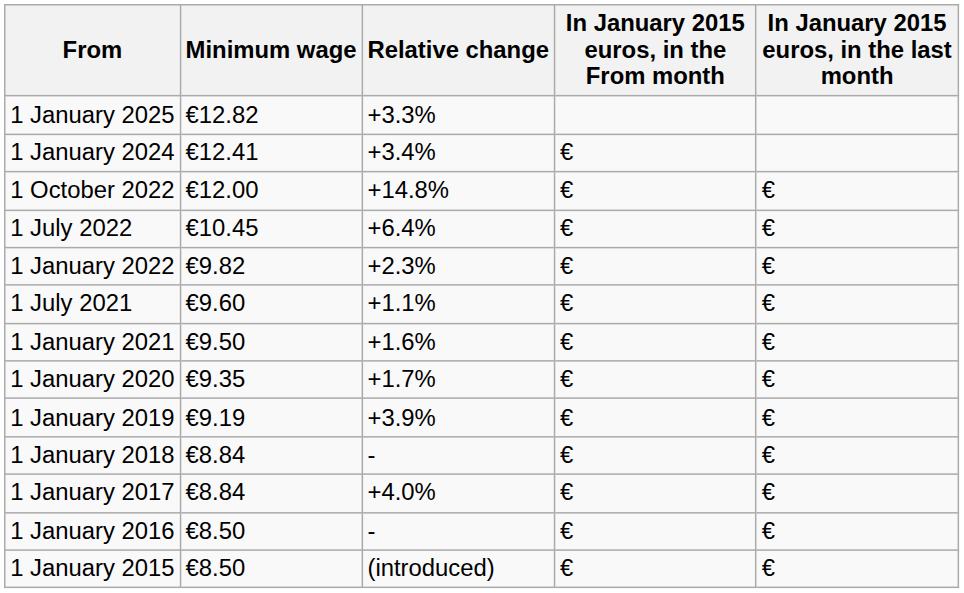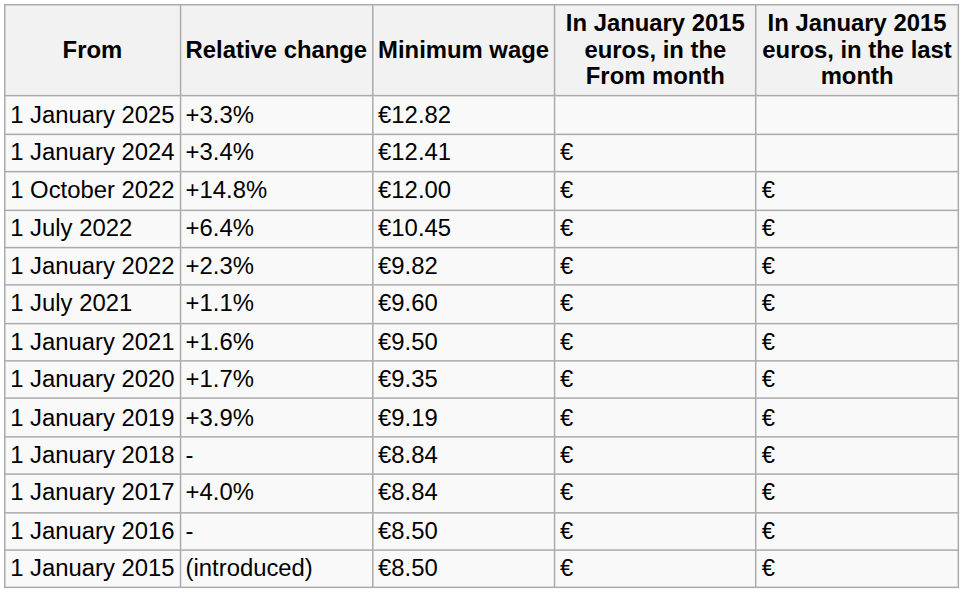 <table class="wikitable">
 <tr>
 <th>From</th>
+<th>Relative change</th>
 <th>Minimum wage</th>
-<th>Relative change</th>
 <th style="max-width:8em">In January 2015 euros, in the From month</th>
 <th style="max-width:8em">In January 2015 euros, in the last month</th>
 </tr>
 <tr>
 <td>1 January 2025</td>
+<td>+3.3%</td>
 <td>€12.82</td>
-<td>+3.3%</td>
 <td></td>
 <td></td>
 </tr>
 <tr>
 <td>1 January 2024</td>
+<td>+3.4%</td>
 <td>€12.41</td>
-<td>+3.4%</td>
 <td>€</td>
 <td></td>
 </tr>
 <tr>
 <td>1 October 2022</td>
+<td>+14.8%</td>
 <td>€12.00</td>
-<td>+14.8%</td>
 <td>€</td>
 <td>€</td>
 </tr>
 <tr>
 <td>1 July 2022</td>
+<td>+6.4%</td>
 <td>€10.45</td>
-<td>+6.4%</td>
 <td>€</td>
 <td>€</td>
 </tr>
 <tr>
 <td>1 January 2022</td>
+<td>+2.3%</td>
 <td>€9.82</td>
-<td>+2.3%</td>
 <td>€</td>
 <td>€</td>
 </tr>
 <tr>
 <td>1 July 2021</td>
+<td>+1.1%</td>
 <td>€9.60</td>
-<td>+1.1%</td>
 <td>€</td>
 <td>€</td>
 </tr>
 <tr>
 <td>1 January 2021</td>
+<td>+1.6%</td>
 <td>€9.50</td>
-<td>+1.6%</td>
 <td>€</td>
 <td>€</td>
 </tr>
 <tr>
 <td>1 January 2020</td>
+<td>+1.7%</td>
 <td>€9.35</td>
-<td>+1.7%</td>
 <td>€</td>
 <td>€</td>
 </tr>
 <tr>
 <td>1 January 2019</td>
+<td>+3.9%</td>
 <td>€9.19</td>
-<td>+3.9%</td>
 <td>€</td>
 <td>€</td>
 </tr>
 <tr>
 <td>1 January 2018</td>
+<td>-</td>
 <td>€8.84</td>
-<td>-</td>
 <td>€</td>
 <td>€</td>
 </tr>
 <tr>
 <td>1 January 2017</td>
+<td>+4.0%</td>
 <td>€8.84</td>
-<td>+4.0%</td>
 <td>€</td>
 <td>€</td>
 </tr>
 <tr>
 <td>1 January 2016</td>
+<td>-</td>
 <td>€8.50</td>
-<td>-</td>
 <td>€</td>
 <td>€</td>
 </tr>
 <tr>
 <td>1 January 2015</td>
+<td>(introduced)</td>
 <td>€8.50</td>
-<td>(introduced)</td>
 <td>€</td>
 <td>€</td>
 </tr>
 </table>
